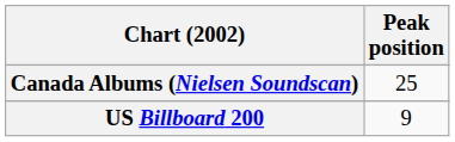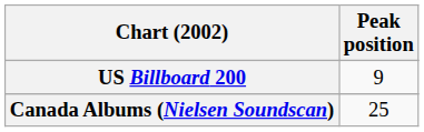 <table class="wikitable sortable plainrowheaders" style="text-align:center">
 <tr>
 <th scope="col">Chart (2002)</th>
 <th scope="col">Peak<br>position</th>
 </tr>
 <tr>
 </tr>
 <tr>
-<th scope="row">Canada Albums (<em><a href='#'>Nielsen Soundscan</a></em>)</th>
-<td>25</td>
+<th scope="row">US <a href='#'><em>Billboard</em> 200</a></th>
+<td>9</td>
 </tr>
 <tr>
 </tr>
 <tr>
 </tr>
 <tr>
 </tr>
 <tr>
-<th scope="row">US <a href='#'><em>Billboard</em> 200</a></th>
-<td>9</td>
+<th scope="row">Canada Albums (<em><a href='#'>Nielsen Soundscan</a></em>)</th>
+<td>25</td>
 </tr>
 </table>
